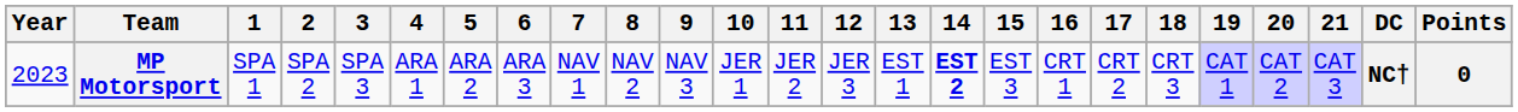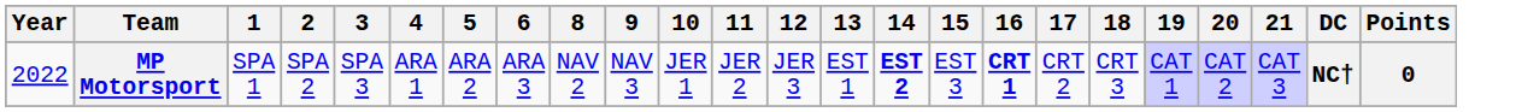 <table class="wikitable" style="text-align:center; font-size:85%">
 <tr>
 <th>Year</th>
 <th>Team</th>
 <th>1</th>
 <th>2</th>
 <th>3</th>
 <th>4</th>
 <th>5</th>
 <th>6</th>
-<th>7</th>
 <th>8</th>
 <th>9</th>
 <th>10</th>
 <th>11</th>
 <th>12</th>
 <th>13</th>
 <th>14</th>
 <th>15</th>
 <th>16</th>
 <th>17</th>
 <th>18</th>
 <th>19</th>
 <th>20</th>
 <th>21</th>
 <th>DC</th>
 <th>Points</th>
 </tr>
 <tr>
-<td><a href='#'>2023</a></td>
+<td><a href='#'>2022</a></td>
 <th><a href='#'>MP Motorsport</a></th>
 <td><a href='#'>SPA<br>1</a></td>
 <td><a href='#'>SPA<br>2</a></td>
 <td><a href='#'>SPA<br>3</a></td>
 <td><a href='#'>ARA<br>1</a></td>
 <td><a href='#'>ARA<br>2</a></td>
 <td><a href='#'>ARA<br>3</a></td>
-<td><a href='#'>NAV<br>1</a></td>
 <td><a href='#'>NAV<br>2</a></td>
 <td><a href='#'>NAV<br>3</a></td>
 <td><a href='#'>JER<br>1</a></td>
 <td><a href='#'>JER<br>2</a></td>
 <td><a href='#'>JER<br>3</a></td>
 <td><a href='#'>EST<br>1</a></td>
 <td><strong><a href='#'>EST<br>2</a></strong></td>
 <td><a href='#'>EST<br>3</a></td>
-<td><a href='#'>CRT<br>1</a></td>
+<td><strong><a href='#'>CRT<br>1</a></strong></td>
 <td><a href='#'>CRT<br>2</a></td>
 <td><a href='#'>CRT<br>3</a></td>
 <td style="background:#CFCFFF;"><a href='#'>CAT<br>1</a><br></td>
 <td style="background:#CFCFFF;"><a href='#'>CAT<br>2</a><br></td>
 <td style="background:#CFCFFF;"><a href='#'>CAT<br>3</a><br></td>
 <th>NC†</th>
 <th>0</th>
 </tr>
 </table>
